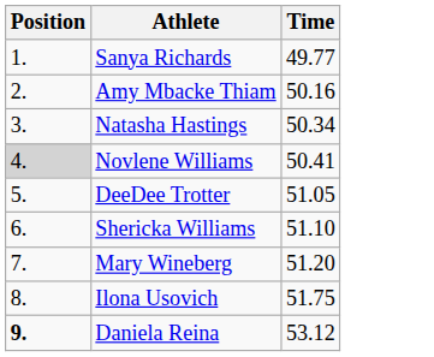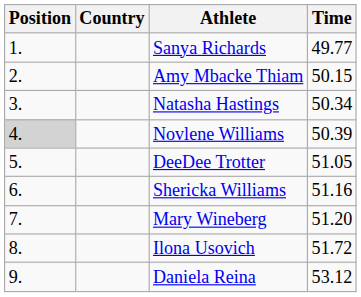 <table class="wikitable">
 <tr>
 <th>Position</th>
+<th>Country</th>
 <th>Athlete</th>
 <th>Time</th>
 </tr>
 <tr>
 <td>1.</td>
+<td></td>
 <td><a href='#'>Sanya Richards</a></td>
 <td>49.77</td>
 </tr>
 <tr>
 <td>2.</td>
+<td></td>
 <td><a href='#'>Amy Mbacke Thiam</a></td>
-<td>50.16</td>
+<td>50.15</td>
 </tr>
 <tr>
 <td>3.</td>
+<td></td>
 <td><a href='#'>Natasha Hastings</a></td>
 <td>50.34</td>
 </tr>
 <tr>
 <td style="background: lightgrey;">4.</td>
+<td></td>
 <td><a href='#'>Novlene Williams</a></td>
-<td>50.41</td>
+<td>50.39</td>
 </tr>
 <tr>
 <td>5.</td>
+<td></td>
 <td><a href='#'>DeeDee Trotter</a></td>
 <td>51.05</td>
 </tr>
 <tr>
 <td>6.</td>
+<td></td>
 <td><a href='#'>Shericka Williams</a></td>
-<td>51.10</td>
+<td>51.16</td>
 </tr>
 <tr>
 <td>7.</td>
+<td></td>
 <td><a href='#'>Mary Wineberg</a></td>
 <td>51.20</td>
 </tr>
 <tr>
 <td>8.</td>
+<td></td>
 <td><a href='#'>Ilona Usovich</a></td>
-<td>51.75</td>
+<td>51.72</td>
 </tr>
 <tr>
-<td><strong>9.</strong></td>
+<td>9.</td>
+<td></td>
 <td><a href='#'>Daniela Reina</a></td>
 <td>53.12</td>
 </tr>
 </table>
